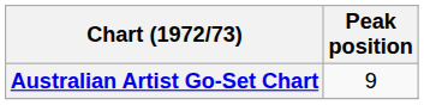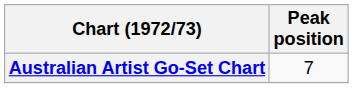 <table class="wikitable sortable plainrowheaders">
 <tr>
 <th scope="col">Chart (1972/73)</th>
 <th scope="col">Peak<br>position</th>
 </tr>
 <tr>
 <th scope="row"><a href='#'>Australian Artist Go-Set Chart</a></th>
-<td style="text-align:center;">9</td>
+<td style="text-align:center;">7</td>
 </tr>
 <tr>
 </tr>
 </table>
